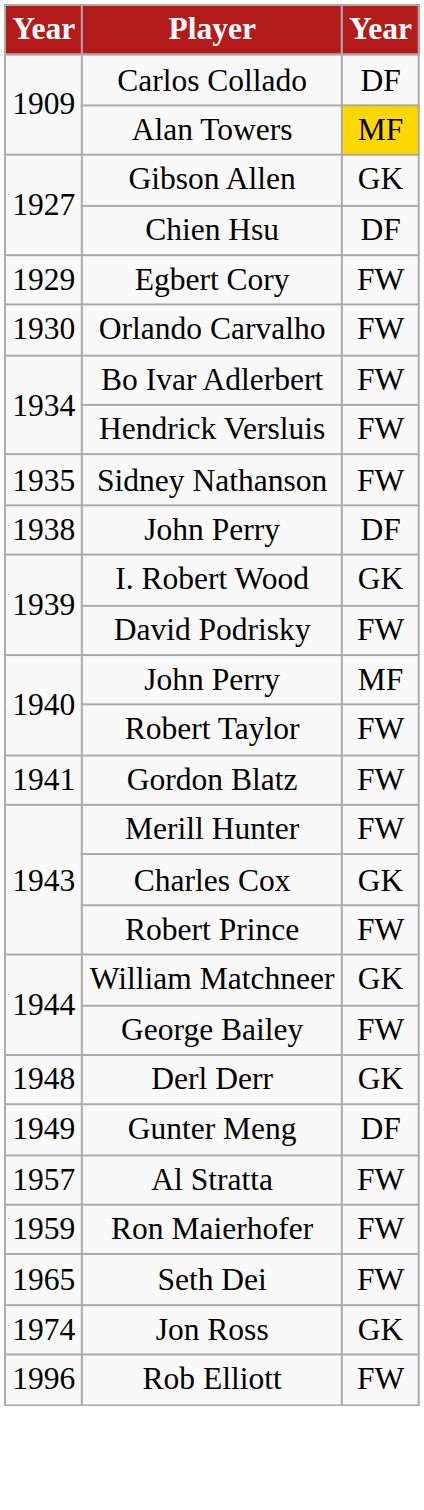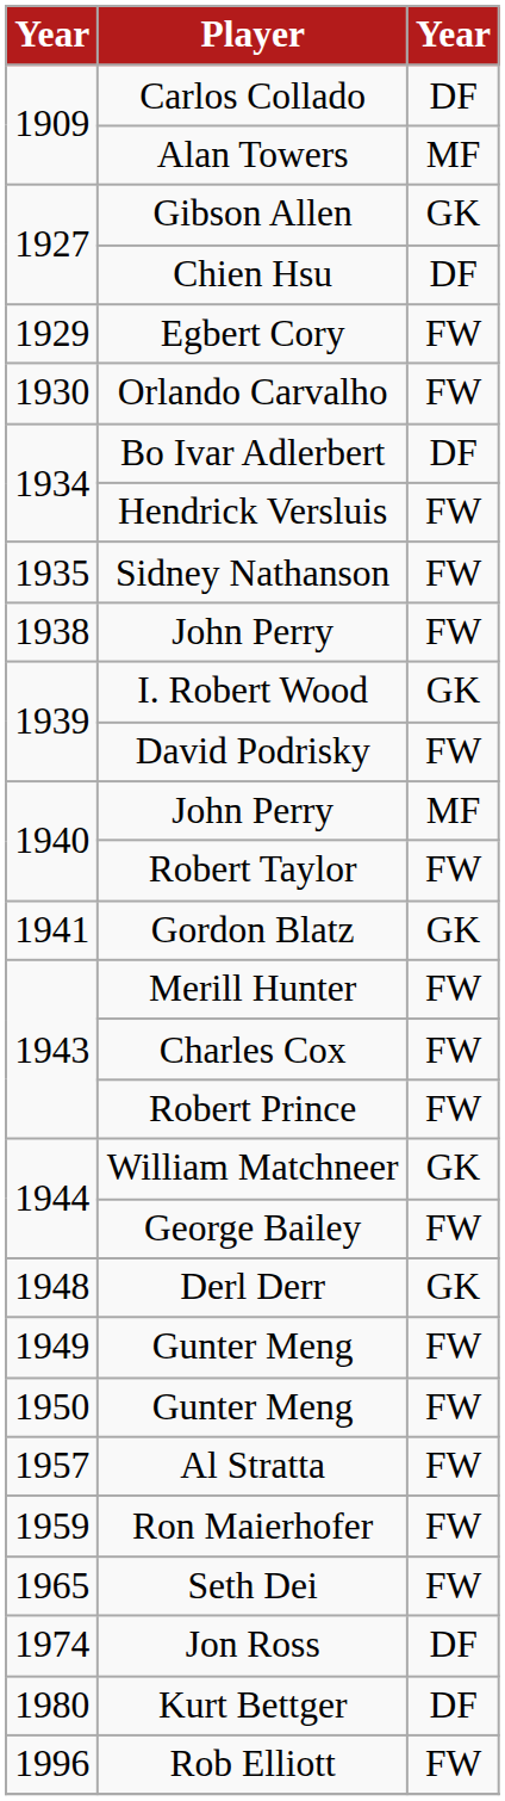 <table class="wikitable collapsible collapsed" border="1">
 <tr align="center">
 <th style="background:#B31B1B; color:White;">Year</th>
 <th style="background:#B31B1B; color:White;">Player</th>
 <th style="background:#B31B1B; color:White;">Year</th>
 </tr>
 <tr style="text-align:center;">
 <td rowspan="2">1909</td>
 <td>Carlos Collado</td>
 <td>DF</td>
 </tr>
 <tr style="text-align:center;">
 <td>Alan Towers</td>
-<td style="background: gold;">MF</td>
+<td>MF</td>
 </tr>
 <tr style="text-align:center;">
 <td rowspan="2">1927</td>
 <td>Gibson Allen</td>
 <td>GK</td>
 </tr>
 <tr style="text-align:center;">
 <td>Chien Hsu</td>
 <td>DF</td>
 </tr>
 <tr style="text-align:center;">
 <td>1929</td>
 <td>Egbert Cory</td>
 <td>FW</td>
 </tr>
 <tr style="text-align:center;">
 <td>1930</td>
 <td>Orlando Carvalho</td>
 <td>FW</td>
 </tr>
 <tr style="text-align:center;">
 <td rowspan="2">1934</td>
 <td>Bo Ivar Adlerbert</td>
-<td>FW</td>
+<td>DF</td>
 </tr>
 <tr style="text-align:center;">
 <td>Hendrick Versluis</td>
 <td>FW</td>
 </tr>
 <tr style="text-align:center;">
 <td>1935</td>
 <td>Sidney Nathanson</td>
 <td>FW</td>
 </tr>
 <tr style="text-align:center;">
 <td>1938</td>
 <td>John Perry</td>
-<td>DF</td>
+<td>FW</td>
 </tr>
 <tr style="text-align:center;">
 <td rowspan="2">1939</td>
 <td>I. Robert Wood</td>
 <td>GK</td>
 </tr>
 <tr style="text-align:center;">
 <td>David Podrisky</td>
 <td>FW</td>
 </tr>
 <tr style="text-align:center;">
 <td rowspan="2">1940</td>
 <td>John Perry</td>
 <td>MF</td>
 </tr>
 <tr style="text-align:center;">
 <td>Robert Taylor</td>
 <td>FW</td>
 </tr>
 <tr style="text-align:center;">
 <td>1941</td>
 <td>Gordon Blatz</td>
-<td>FW</td>
+<td>GK</td>
 </tr>
 <tr style="text-align:center;">
 <td rowspan="3">1943</td>
 <td>Merill Hunter</td>
 <td>FW</td>
 </tr>
 <tr style="text-align:center;">
 <td>Charles Cox</td>
-<td>GK</td>
+<td>FW</td>
 </tr>
 <tr style="text-align:center;">
 <td>Robert Prince</td>
 <td>FW</td>
 </tr>
 <tr style="text-align:center;">
 <td rowspan="2">1944</td>
 <td>William Matchneer</td>
 <td>GK</td>
 </tr>
 <tr style="text-align:center;">
 <td>George Bailey</td>
 <td>FW</td>
 </tr>
 <tr style="text-align:center;">
 <td>1948</td>
 <td>Derl Derr</td>
 <td>GK</td>
 </tr>
 <tr style="text-align:center;">
 <td>1949</td>
 <td>Gunter Meng</td>
-<td>DF</td>
+<td>FW</td>
+</tr>
+<tr style="text-align:center;">
+<td>1950</td>
+<td>Gunter Meng</td>
+<td>FW</td>
 </tr>
 <tr style="text-align:center;">
 <td>1957</td>
 <td>Al Stratta</td>
 <td>FW</td>
 </tr>
 <tr style="text-align:center;">
 <td>1959</td>
 <td>Ron Maierhofer</td>
 <td>FW</td>
 </tr>
 <tr style="text-align:center;">
 <td>1965</td>
 <td>Seth Dei</td>
 <td>FW</td>
 </tr>
 <tr style="text-align:center;">
 <td>1974</td>
 <td>Jon Ross</td>
-<td>GK</td>
+<td>DF</td>
+</tr>
+<tr style="text-align:center;">
+<td>1980</td>
+<td>Kurt Bettger</td>
+<td>DF</td>
 </tr>
 <tr style="text-align:center;">
 <td>1996</td>
 <td>Rob Elliott</td>
 <td>FW</td>
 </tr>
 <tr>
 </tr>
 </table>
